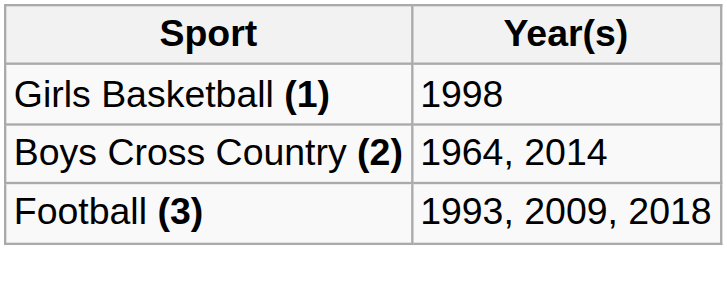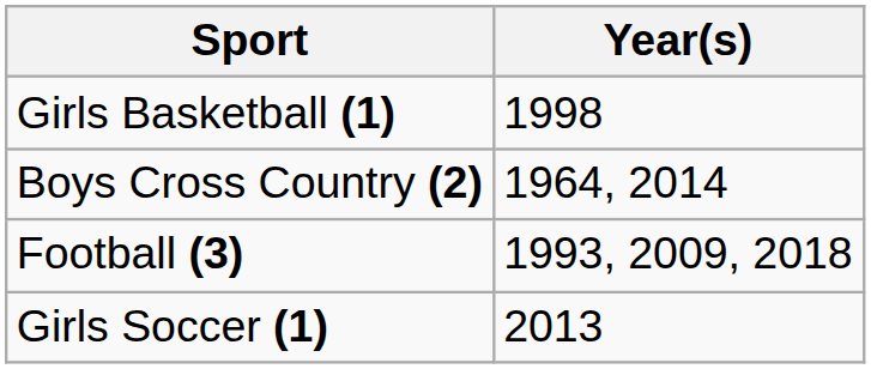 <table class="wikitable">
 <tr>
 <th>Sport</th>
 <th>Year(s)</th>
 </tr>
 <tr>
 <td>Girls Basketball <strong>(1)</strong></td>
 <td>1998</td>
 </tr>
 <tr>
 <td>Boys Cross Country <strong>(2)</strong></td>
 <td>1964, 2014</td>
 </tr>
 <tr>
 <td>Football <strong>(3)</strong></td>
 <td>1993, 2009, 2018</td>
 </tr>
+<tr>
+<td>Girls Soccer <strong>(1)</strong></td>
+<td>2013</td>
+</tr>
 </table>
